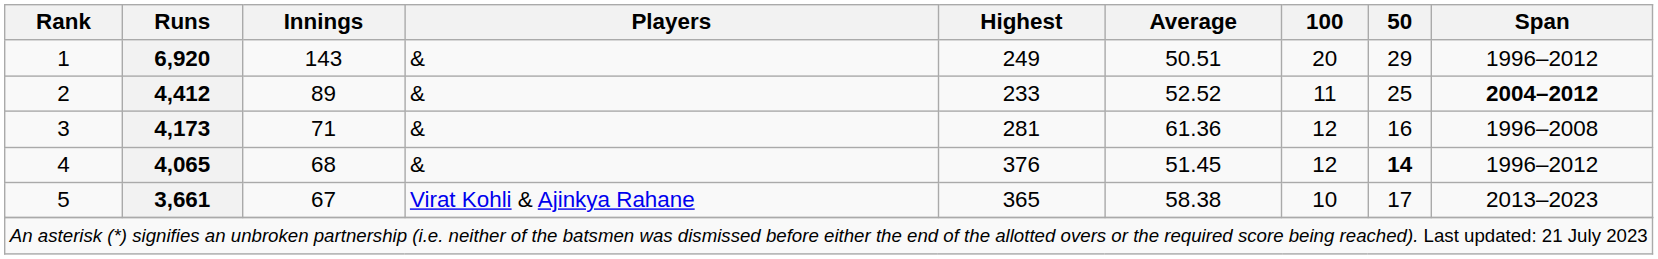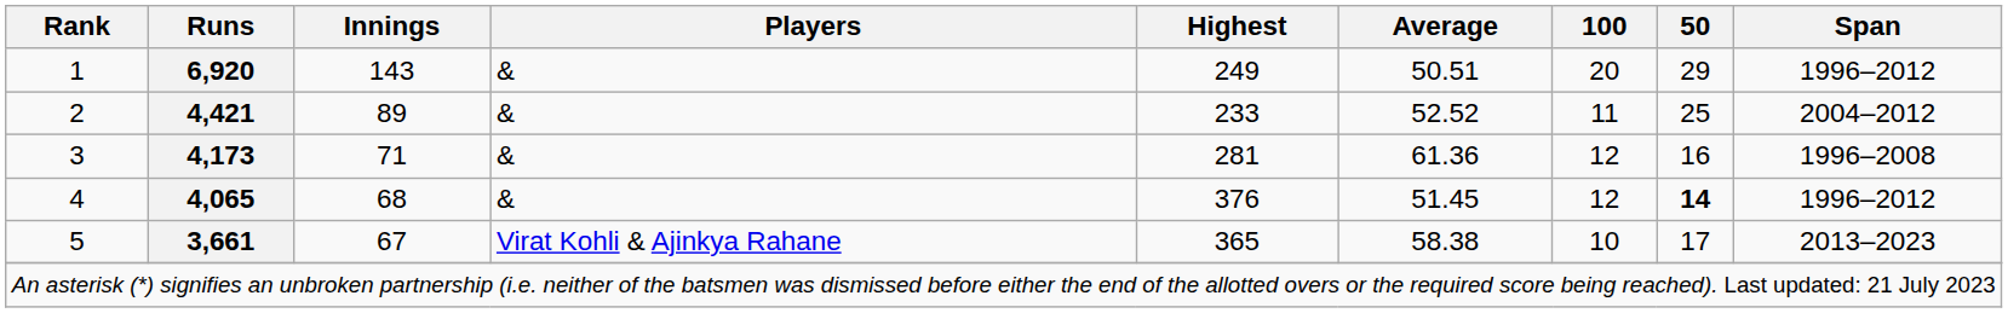 <table class="wikitable sortable">
 <tr>
 <th scope=col>Rank</th>
 <th scope=col>Runs</th>
 <th scope=col>Innings</th>
 <th scope=col>Players</th>
 <th scope=col>Highest</th>
 <th scope=col>Average</th>
 <th scope=col>100</th>
 <th scope=col>50</th>
 <th scope=col>Span</th>
 </tr>
 <tr>
 <td scope=row style=text-align:center;>1</td>
 <th scope=row style=text-align:center;>6,920</th>
 <td scope=row style=text-align:center;>143</td>
 <td> & </td>
 <td scope=row style=text-align:center;>249</td>
 <td scope=row style=text-align:center;>50.51</td>
 <td scope=row style=text-align:center;>20</td>
 <td scope=row style=text-align:center;>29</td>
 <td scope=row style=text-align:center;>1996–2012</td>
 </tr>
 <tr>
 <td scope=row style=text-align:center;>2</td>
-<th scope=row style=text-align:center;>4,412</th>
+<th scope=row style=text-align:center;>4,421</th>
 <td scope=row style=text-align:center;>89</td>
 <td> & </td>
 <td scope=row style=text-align:center;>233</td>
 <td scope=row style=text-align:center;>52.52</td>
 <td scope=row style=text-align:center;>11</td>
 <td scope=row style=text-align:center;>25</td>
-<td scope=row style=text-align:center;><strong>2004–2012</strong></td>
+<td scope=row style=text-align:center;>2004–2012</td>
 </tr>
 <tr>
 <td align=center>3</td>
 <th scope=row style=text-align:center;>4,173</th>
 <td scope=row style=text-align:center;>71</td>
 <td> & </td>
 <td scope=row style=text-align:center;>281</td>
 <td scope=row style=text-align:center;>61.36</td>
 <td scope=row style=text-align:center;>12</td>
 <td scope=row style=text-align:center;>16</td>
 <td scope=row style=text-align:center;>1996–2008</td>
 </tr>
 <tr>
 <td scope=row style=text-align:center;>4</td>
 <th scope=row style=text-align:center;>4,065</th>
 <td scope=row style=text-align:center;>68</td>
 <td> & </td>
 <td scope=row style=text-align:center;>376</td>
 <td scope=row style=text-align:center;>51.45</td>
 <td scope=row style=text-align:center;>12</td>
 <td scope=row style=text-align:center;><strong>14</strong></td>
 <td scope=row style=text-align:center;>1996–2012</td>
 </tr>
 <tr>
 <td scope=row style=text-align:center;>5</td>
 <th scope=row style=text-align:center;>3,661</th>
 <td scope=row style=text-align:center;>67</td>
 <td><a href='#'>Virat Kohli</a> & <a href='#'>Ajinkya Rahane</a></td>
 <td scope=row style=text-align:center;>365</td>
 <td scope=row style=text-align:center;>58.38</td>
 <td scope=row style=text-align:center;>10</td>
 <td scope=row style=text-align:center;>17</td>
 <td scope=row style=text-align:center;>2013–2023</td>
 </tr>
 <tr>
 </tr>
 <tr class="sortbottom">
 <td scope="row" colspan=10><small> <em>An asterisk (*) signifies an unbroken partnership (i.e. neither of the batsmen was dismissed before either the end of the allotted overs or the required score being reached).</em> Last updated: 21 July 2023</small></td>
 </tr>
 </table>
